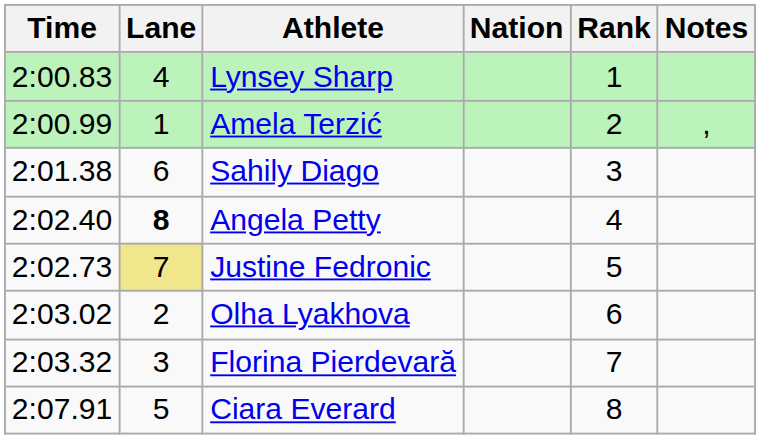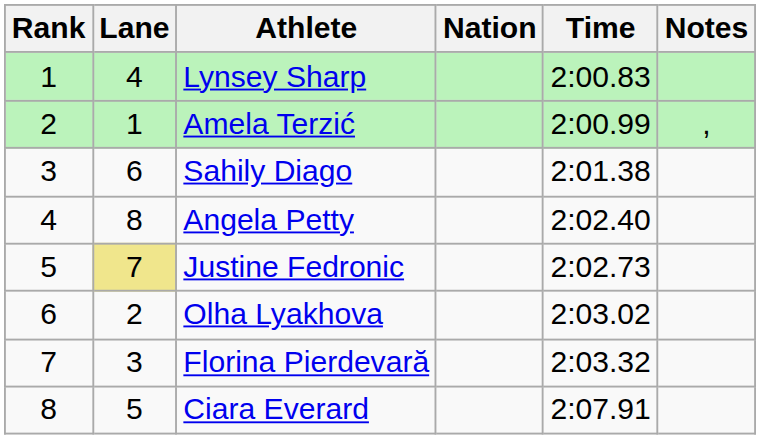 <table class="wikitable sortable" style="text-align:center">
 <tr>
-<th>Time</th>
+<th>Rank</th>
 <th>Lane</th>
 <th>Athlete</th>
 <th>Nation</th>
-<th>Rank</th>
+<th>Time</th>
 <th>Notes</th>
 </tr>
 <tr bgcolor=#bbf3bb>
-<td>2:00.83</td>
+<td>1</td>
 <td>4</td>
 <td align=left><a href='#'>Lynsey Sharp</a></td>
 <td align=left></td>
-<td>1</td>
+<td>2:00.83</td>
 <td></td>
 </tr>
 <tr bgcolor=#bbf3bb>
-<td>2:00.99</td>
+<td>2</td>
 <td>1</td>
 <td align=left><a href='#'>Amela Terzić</a></td>
 <td align=left></td>
-<td>2</td>
+<td>2:00.99</td>
 <td>, </td>
 </tr>
 <tr>
-<td>2:01.38</td>
+<td>3</td>
 <td>6</td>
 <td align=left><a href='#'>Sahily Diago</a></td>
 <td align=left></td>
-<td>3</td>
+<td>2:01.38</td>
 <td></td>
 </tr>
 <tr>
-<td>2:02.40</td>
-<td><strong>8</strong></td>
+<td>4</td>
+<td>8</td>
 <td align=left><a href='#'>Angela Petty</a></td>
 <td align=left></td>
-<td>4</td>
+<td>2:02.40</td>
 <td></td>
 </tr>
 <tr>
-<td>2:02.73</td>
+<td>5</td>
 <td style="background: khaki;">7</td>
 <td align=left><a href='#'>Justine Fedronic</a></td>
 <td align=left></td>
-<td>5</td>
+<td>2:02.73</td>
 <td></td>
 </tr>
 <tr>
-<td>2:03.02</td>
+<td>6</td>
 <td>2</td>
 <td align=left><a href='#'>Olha Lyakhova</a></td>
 <td align=left></td>
-<td>6</td>
+<td>2:03.02</td>
 <td></td>
 </tr>
 <tr>
-<td>2:03.32</td>
+<td>7</td>
 <td>3</td>
 <td align=left><a href='#'>Florina Pierdevară</a></td>
 <td align=left></td>
-<td>7</td>
+<td>2:03.32</td>
 <td></td>
 </tr>
 <tr>
-<td>2:07.91</td>
+<td>8</td>
 <td>5</td>
 <td align=left><a href='#'>Ciara Everard</a></td>
 <td align=left></td>
-<td>8</td>
+<td>2:07.91</td>
 <td></td>
 </tr>
 </table>
